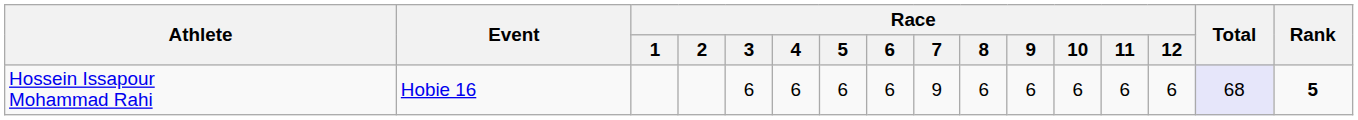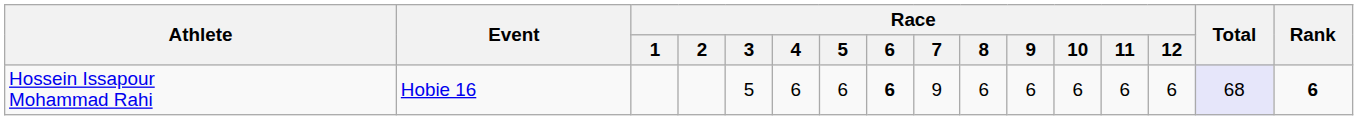 <table class="wikitable" width="65%" style="text-align:center; font-size:90%">
 <tr>
 <th rowspan="2" width="25%">Athlete</th>
 <th rowspan="2" width="15%">Event</th>
 <th colspan="12">Race</th>
 <th rowspan="2" width="5%">Total</th>
 <th rowspan="2" width="5%">Rank</th>
 </tr>
 <tr>
 <th width="3%">1</th>
 <th width="3%">2</th>
 <th width="3%">3</th>
 <th width="3%">4</th>
 <th width="3%">5</th>
 <th width="3%">6</th>
 <th width="3%">7</th>
 <th width="3%">8</th>
 <th width="3%">9</th>
 <th width="3%">10</th>
 <th width="3%">11</th>
 <th width="3%">12</th>
 </tr>
 <tr>
 <td align="left"><a href='#'>Hossein Issapour</a><br><a href='#'>Mohammad Rahi</a></td>
 <td align="left"><a href='#'>Hobie 16</a></td>
 <td><s></s></td>
 <td></td>
+<td>5</td>
 <td>6</td>
 <td>6</td>
-<td>6</td>
-<td>6</td>
+<td><strong>6</strong></td>
 <td>9</td>
 <td>6</td>
 <td>6</td>
 <td>6</td>
 <td>6</td>
 <td>6</td>
 <td style="background: lavender;">68</td>
-<td><strong>5</strong></td>
+<td><strong>6</strong></td>
 </tr>
 </table>
